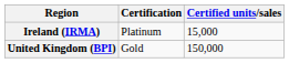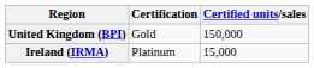 <table class="wikitable plainrowheaders">
 <tr>
 <th scope="col">Region</th>
 <th scope="col">Certification</th>
 <th scope="col"><a href='#'>Certified units</a>/sales</th>
 </tr>
 <tr>
+<th scope="row">United Kingdom (<a href='#'>BPI</a>)</th>
+<td>Gold</td>
+<td>150,000</td>
+</tr>
+<tr>
 <th scope="row">Ireland (<a href='#'>IRMA</a>)</th>
 <td>Platinum</td>
 <td>15,000</td>
 </tr>
-<tr>
-<th scope="row">United Kingdom (<a href='#'>BPI</a>)</th>
-<td>Gold</td>
-<td>150,000</td>
-</tr>
 </table>
